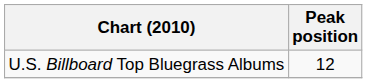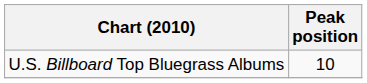 <table class="wikitable">
 <tr>
 <th>Chart (2010)</th>
 <th>Peak<br>position</th>
 </tr>
 <tr>
 <td>U.S. <em>Billboard</em> Top Bluegrass Albums</td>
-<td align="center">12</td>
+<td align="center">10</td>
 </tr>
 <tr>
 </tr>
 </table>
